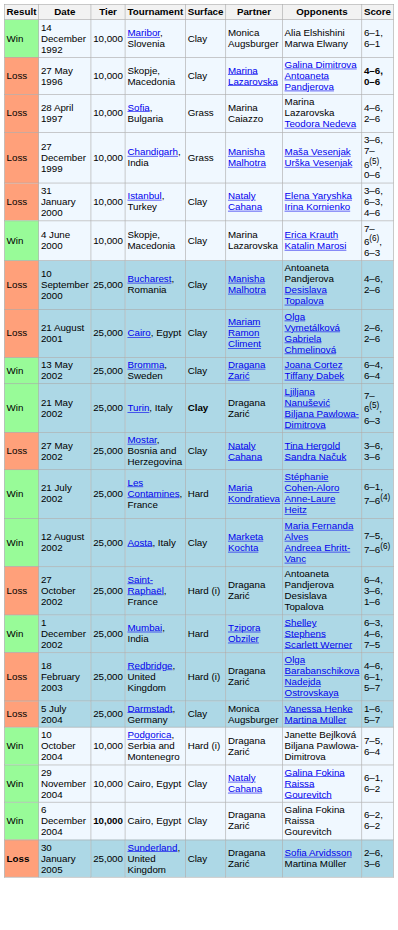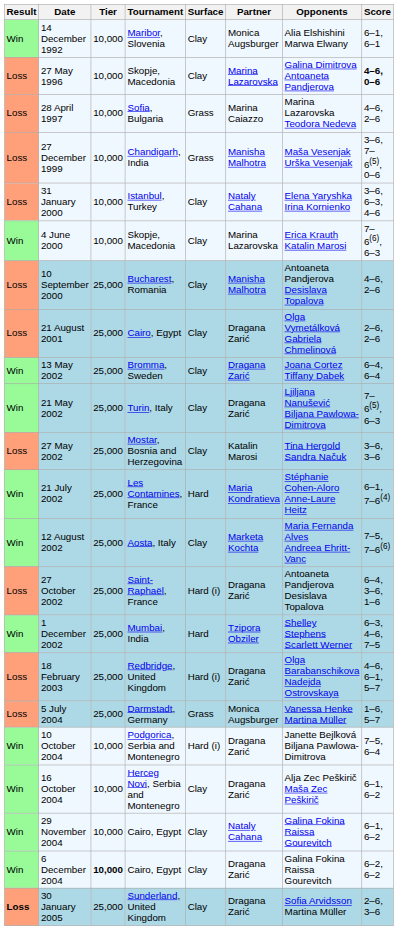 <table class="sortable wikitable">
 <tr>
 <th>Result</th>
 <th>Date</th>
 <th>Tier</th>
 <th>Tournament</th>
 <th>Surface</th>
 <th>Partner</th>
 <th>Opponents</th>
 <th class="unsortable">Score</th>
 </tr>
 <tr style="background:#f0f8ff;">
 <td style="background:#98fb98;">Win</td>
 <td>14 December 1992</td>
 <td>10,000</td>
 <td><a href='#'>Maribor</a>, Slovenia</td>
 <td>Clay</td>
 <td> Monica Augsburger</td>
 <td> Alia Elshishini <br>  Marwa Elwany</td>
 <td>6–1, 6–1</td>
 </tr>
 <tr style="background:#f0f8ff;">
 <td style="background:#ffa07a;">Loss</td>
 <td>27 May 1996</td>
 <td>10,000</td>
 <td>Skopje, Macedonia</td>
 <td>Clay</td>
 <td> <a href='#'>Marina Lazarovska</a></td>
 <td> <a href='#'>Galina Dimitrova</a> <br>  <a href='#'>Antoaneta Pandjerova</a></td>
 <td><strong>4–6, 0–6</strong></td>
 </tr>
 <tr style="background:#f0f8ff;">
 <td style="background:#ffa07a;">Loss</td>
 <td>28 April 1997</td>
 <td>10,000</td>
 <td><a href='#'>Sofia</a>, Bulgaria</td>
 <td>Grass</td>
 <td> Marina Caiazzo</td>
 <td> Marina Lazarovska <br>  <a href='#'>Teodora Nedeva</a></td>
 <td>4–6, 2–6</td>
 </tr>
 <tr style="background:#f0f8ff;">
 <td style="background:#ffa07a;">Loss</td>
 <td>27 December 1999</td>
 <td>10,000</td>
 <td><a href='#'>Chandigarh</a>, India</td>
 <td>Grass</td>
 <td> <a href='#'>Manisha Malhotra</a></td>
 <td> <a href='#'>Maša Vesenjak</a> <br>  <a href='#'>Urška Vesenjak</a></td>
 <td>3–6, 7–6<sup>(5)</sup>, 0–6</td>
 </tr>
 <tr style="background:#f0f8ff;">
 <td style="background:#ffa07a;">Loss</td>
 <td>31 January 2000</td>
 <td>10,000</td>
 <td><a href='#'>Istanbul</a>, Turkey</td>
 <td>Clay</td>
 <td> <a href='#'>Nataly Cahana</a></td>
 <td> <a href='#'>Elena Yaryshka</a> <br>  <a href='#'>Irina Kornienko</a></td>
 <td>3–6, 6–3, 4–6</td>
 </tr>
 <tr style="background:#f0f8ff;">
 <td style="background:#98fb98;">Win</td>
 <td>4 June 2000</td>
 <td>10,000</td>
 <td>Skopje, Macedonia</td>
 <td>Clay</td>
 <td> Marina Lazarovska</td>
 <td> <a href='#'>Erica Krauth</a> <br>  <a href='#'>Katalin Marosi</a></td>
 <td>7–6<sup>(6)</sup>, 6–3</td>
 </tr>
 <tr bgcolor="lightblue">
 <td style="background:#ffa07a;">Loss</td>
 <td>10 September 2000</td>
 <td>25,000</td>
 <td><a href='#'>Bucharest</a>, Romania</td>
 <td>Clay</td>
 <td> <a href='#'>Manisha Malhotra</a></td>
 <td> Antoaneta Pandjerova <br>  <a href='#'>Desislava Topalova</a></td>
 <td>4–6, 2–6</td>
 </tr>
 <tr bgcolor="lightblue">
 <td style="background:#ffa07a;">Loss</td>
 <td>21 August 2001</td>
 <td>25,000</td>
 <td><a href='#'>Cairo</a>, Egypt</td>
 <td>Clay</td>
-<td> <a href='#'>Mariam Ramon Climent</a></td>
+<td> Dragana Zarić</td>
 <td> <a href='#'>Olga Vymetálková</a> <br>  <a href='#'>Gabriela Chmelinová</a></td>
 <td>2–6, 2–6</td>
 </tr>
 <tr bgcolor="lightblue">
 <td style="background:#98fb98;">Win</td>
 <td>13 May 2002</td>
 <td>25,000</td>
 <td><a href='#'>Bromma</a>, Sweden</td>
 <td>Clay</td>
 <td> <a href='#'>Dragana Zarić</a></td>
 <td> <a href='#'>Joana Cortez</a> <br>  <a href='#'>Tiffany Dabek</a></td>
 <td>6–4, 6–4</td>
 </tr>
 <tr bgcolor="lightblue">
 <td style="background:#98fb98;">Win</td>
 <td>21 May 2002</td>
 <td>25,000</td>
 <td><a href='#'>Turin</a>, Italy</td>
-<td><strong>Clay</strong></td>
+<td>Clay</td>
 <td> Dragana Zarić</td>
 <td> <a href='#'>Ljiljana Nanušević</a> <br>  <a href='#'>Biljana Pawlowa-Dimitrova</a></td>
 <td>7–6<sup>(5)</sup>, 6–3</td>
 </tr>
 <tr style="background:lightblue;">
 <td style="background:#ffa07a;">Loss</td>
 <td>27 May 2002</td>
 <td>25,000</td>
 <td><a href='#'>Mostar</a>, Bosnia and Herzegovina</td>
 <td>Clay</td>
-<td> <a href='#'>Nataly Cahana</a></td>
+<td> Katalin Marosi</td>
 <td> <a href='#'>Tina Hergold</a> <br>  <a href='#'>Sandra Načuk</a></td>
 <td>3–6, 3–6</td>
 </tr>
 <tr style="background:lightblue;">
 <td style="background:#98fb98;">Win</td>
 <td>21 July 2002</td>
 <td>25,000</td>
 <td><a href='#'>Les Contamines</a>, France</td>
 <td>Hard</td>
 <td> <a href='#'>Maria Kondratieva</a></td>
 <td> <a href='#'>Stéphanie Cohen-Aloro</a> <br>  <a href='#'>Anne-Laure Heitz</a></td>
 <td>6–1, 7–6<sup>(4)</sup></td>
 </tr>
 <tr style="background:lightblue;">
 <td style="background:#98fb98;">Win</td>
 <td>12 August 2002</td>
 <td>25,000</td>
 <td><a href='#'>Aosta</a>, Italy</td>
 <td>Clay</td>
 <td> <a href='#'>Marketa Kochta</a></td>
 <td> <a href='#'>Maria Fernanda Alves</a> <br>  <a href='#'>Andreea Ehritt-Vanc</a></td>
 <td>7–5, 7–6<sup>(6)</sup></td>
 </tr>
 <tr bgcolor="lightblue">
 <td style="background:#ffa07a;">Loss</td>
 <td>27 October 2002</td>
 <td>25,000</td>
 <td><a href='#'>Saint-Raphaël</a>, France</td>
 <td>Hard (i)</td>
 <td> Dragana Zarić</td>
 <td> Antoaneta Pandjerova <br>  Desislava Topalova</td>
 <td>6–4, 3–6, 1–6</td>
 </tr>
 <tr style="background:lightblue;">
 <td style="background:#98fb98;">Win</td>
 <td>1 December 2002</td>
 <td>25,000</td>
 <td><a href='#'>Mumbai</a>, India</td>
 <td>Hard</td>
 <td> <a href='#'>Tzipora Obziler</a></td>
 <td> <a href='#'>Shelley Stephens</a> <br>  <a href='#'>Scarlett Werner</a></td>
 <td>6–3, 4–6, 7–5</td>
 </tr>
 <tr style="background:lightblue;">
 <td style="background:#ffa07a;">Loss</td>
 <td>18 February 2003</td>
 <td>25,000</td>
 <td><a href='#'>Redbridge</a>, United Kingdom</td>
 <td>Hard (i)</td>
 <td> Dragana Zarić</td>
 <td> <a href='#'>Olga Barabanschikova</a> <br>  <a href='#'>Nadejda Ostrovskaya</a></td>
 <td>4–6, 6–1, 5–7</td>
 </tr>
 <tr style="background:lightblue;">
 <td style="background:#ffa07a;">Loss</td>
 <td>5 July 2004</td>
 <td>25,000</td>
 <td><a href='#'>Darmstadt</a>, Germany</td>
-<td>Clay</td>
+<td>Grass</td>
 <td> Monica Augsburger</td>
 <td> <a href='#'>Vanessa Henke</a> <br>  <a href='#'>Martina Müller</a></td>
 <td>1–6, 5–7</td>
 </tr>
 <tr bgcolor="#f0f8ff">
 <td style="background:#98fb98;">Win</td>
 <td>10 October 2004</td>
 <td>10,000</td>
 <td><a href='#'>Podgorica</a>, Serbia and Montenegro</td>
 <td>Hard (i)</td>
 <td> Dragana Zarić</td>
 <td> Janette Bejlková <br>  Biljana Pawlowa-Dimitrova</td>
 <td>7–5, 6–4</td>
+</tr>
+<tr bgcolor="#f0f8ff">
+<td style="background:#98fb98;">Win</td>
+<td>16 October 2004</td>
+<td>10,000</td>
+<td><a href='#'>Herceg Novi</a>, Serbia and Montenegro</td>
+<td>Clay</td>
+<td> Dragana Zarić</td>
+<td> Alja Zec Peškirič <br>  <a href='#'>Maša Zec Peškirič</a></td>
+<td>6–1, 6–2</td>
 </tr>
 <tr bgcolor="#f0f8ff">
 <td style="background:#98fb98;">Win</td>
 <td>29 November 2004</td>
 <td>10,000</td>
 <td>Cairo, Egypt</td>
 <td>Clay</td>
 <td> <a href='#'>Nataly Cahana</a></td>
 <td> <a href='#'>Galina Fokina</a> <br>  <a href='#'>Raissa Gourevitch</a></td>
 <td>6–1, 6–2</td>
 </tr>
 <tr bgcolor="#f0f8ff">
 <td style="background:#98fb98;">Win</td>
 <td>6 December 2004</td>
 <td><strong>10,000</strong></td>
 <td>Cairo, Egypt</td>
 <td>Clay</td>
 <td> Dragana Zarić</td>
 <td> Galina Fokina <br>  Raissa Gourevitch</td>
 <td>6–2, 6–2</td>
 </tr>
 <tr style="background:lightblue;">
 <td style="background:#ffa07a;"><strong>Loss</strong></td>
 <td>30 January 2005</td>
 <td>25,000</td>
 <td><a href='#'>Sunderland</a>, United Kingdom</td>
 <td>Clay</td>
 <td> Dragana Zarić</td>
 <td> <a href='#'>Sofia Arvidsson</a> <br>  Martina Müller</td>
 <td>2–6, 3–6</td>
 </tr>
 </table>
